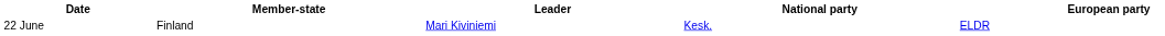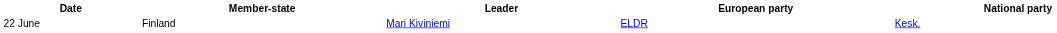 <table border=0 cellpadding=2 cellspacing=2 width=90%>
 <tr ----bgcolor=lightgrey>
 <th>Date</th>
 <th>Member-state</th>
 <th>Leader</th>
+<th>European party</th>
 <th>National party</th>
-<th>European party</th>
 </tr>
 <tr ----bgcolor=#FFFFDD>
 <td>22 June</td>
 <td>Finland</td>
 <td><a href='#'>Mari Kiviniemi</a></td>
+<td><a href='#'>ELDR</a></td>
 <td><a href='#'>Kesk.</a></td>
-<td><a href='#'>ELDR</a></td>
 </tr>
 </table>
